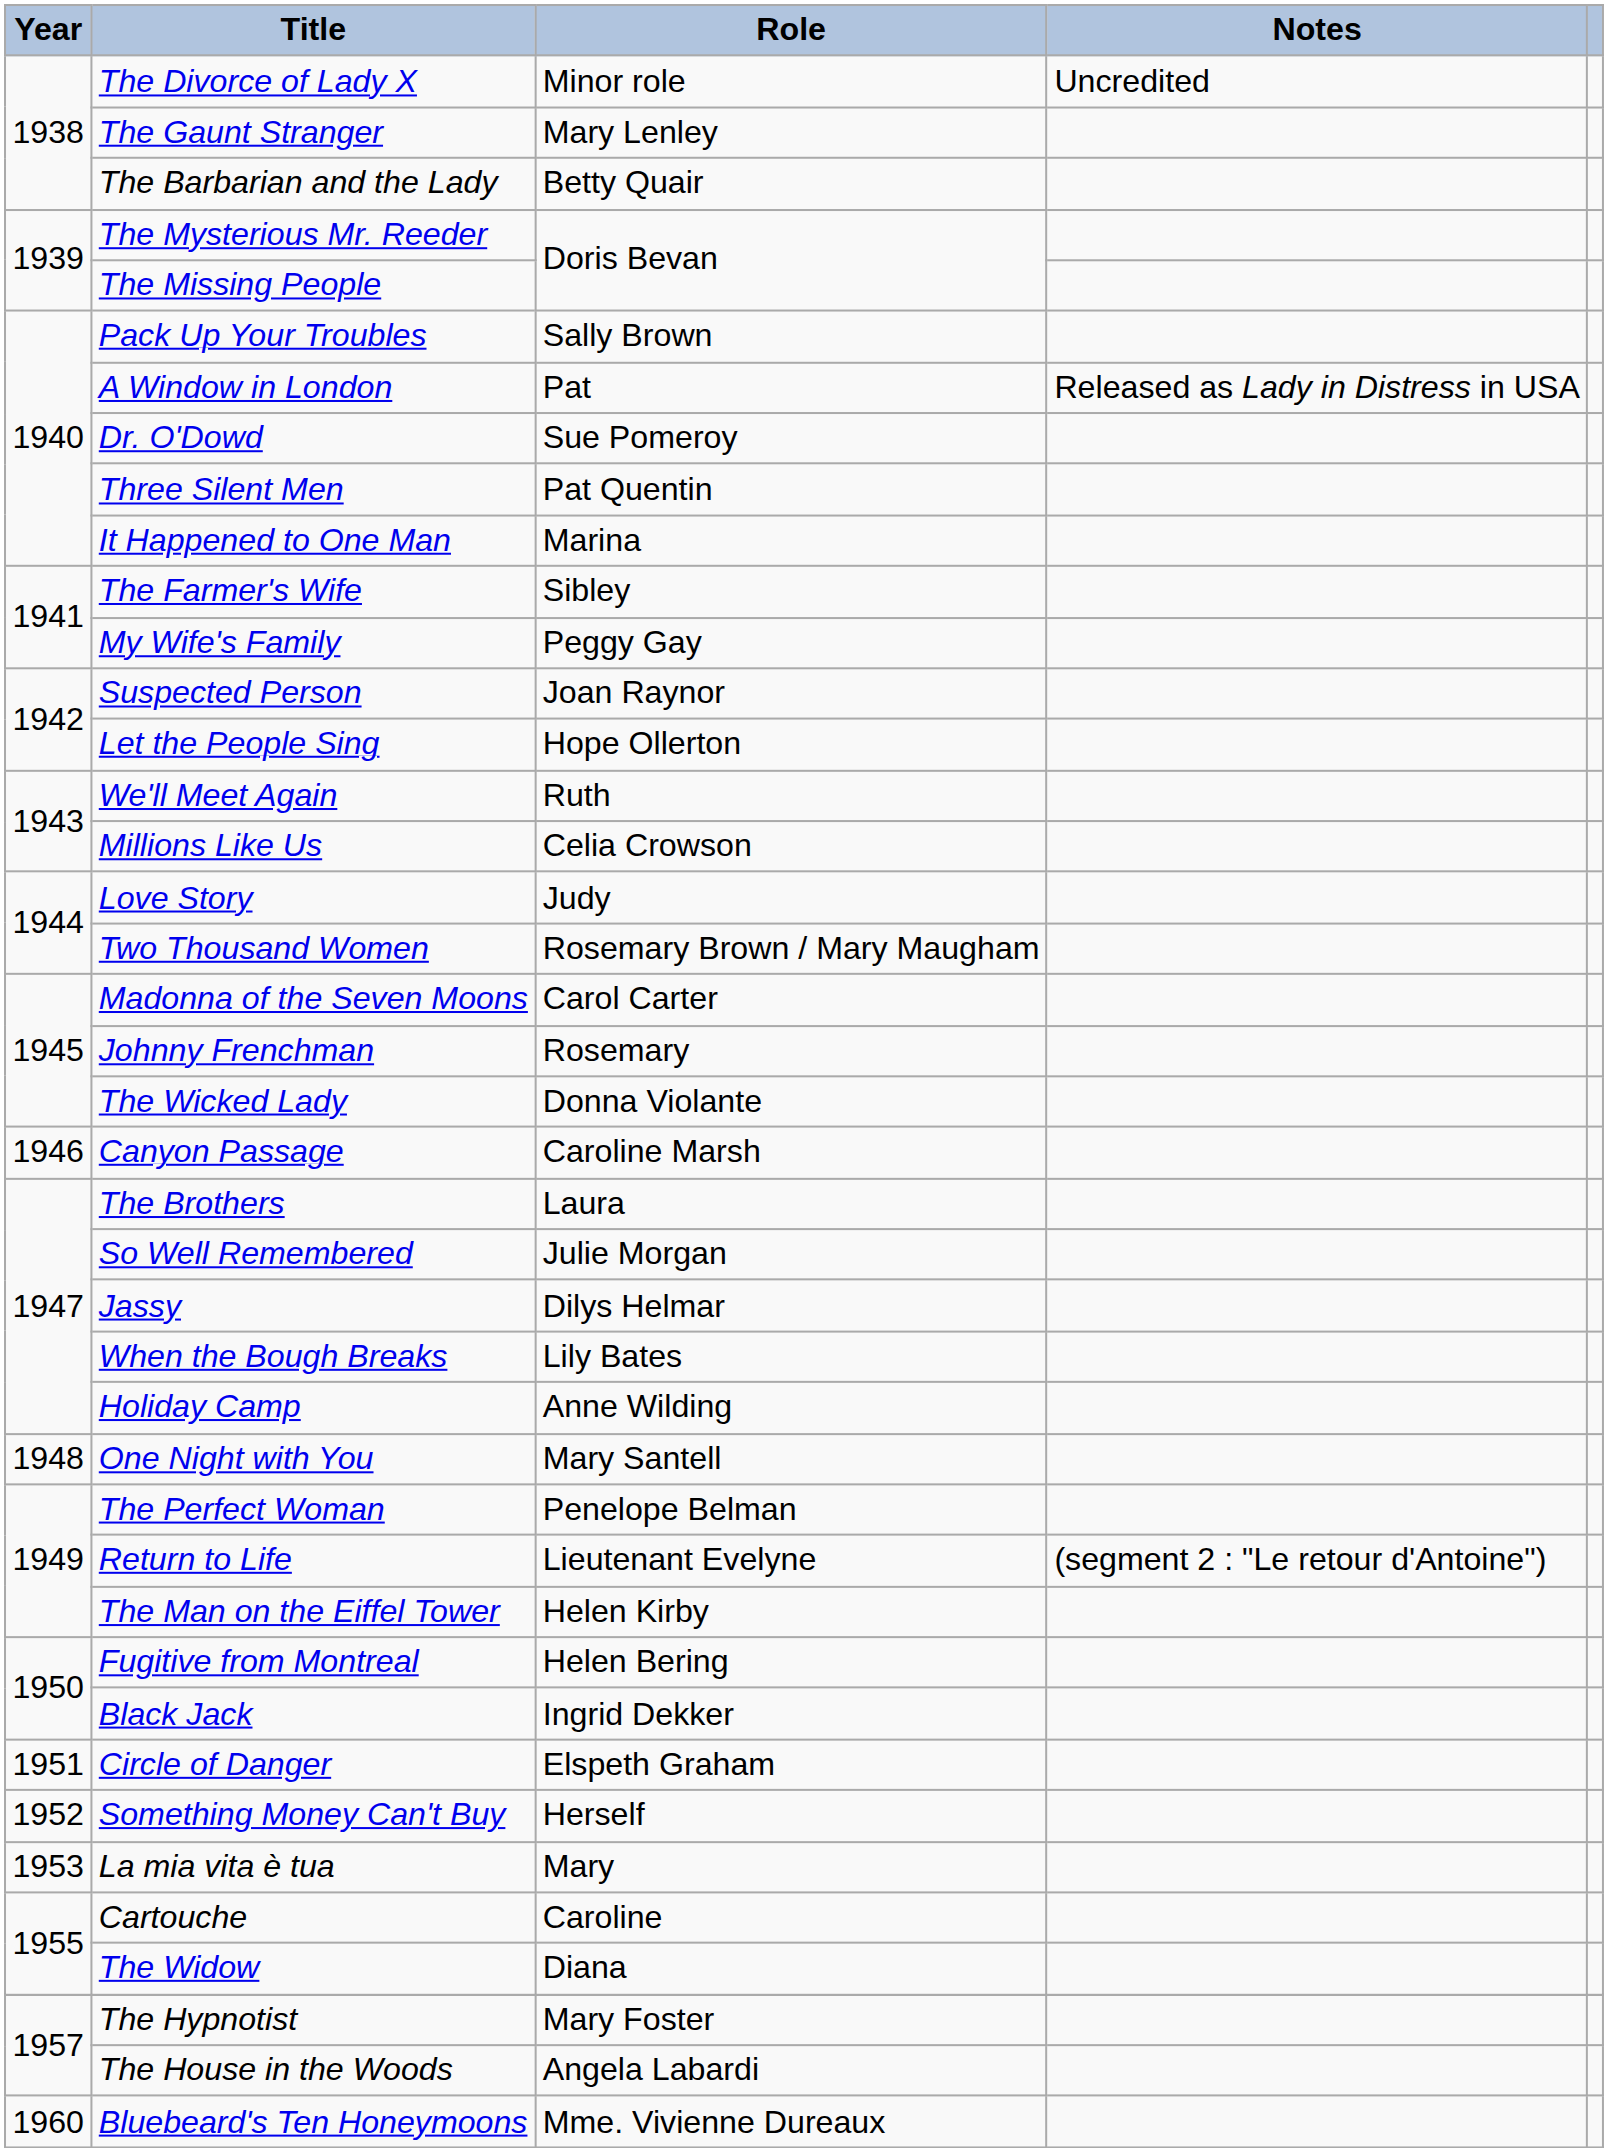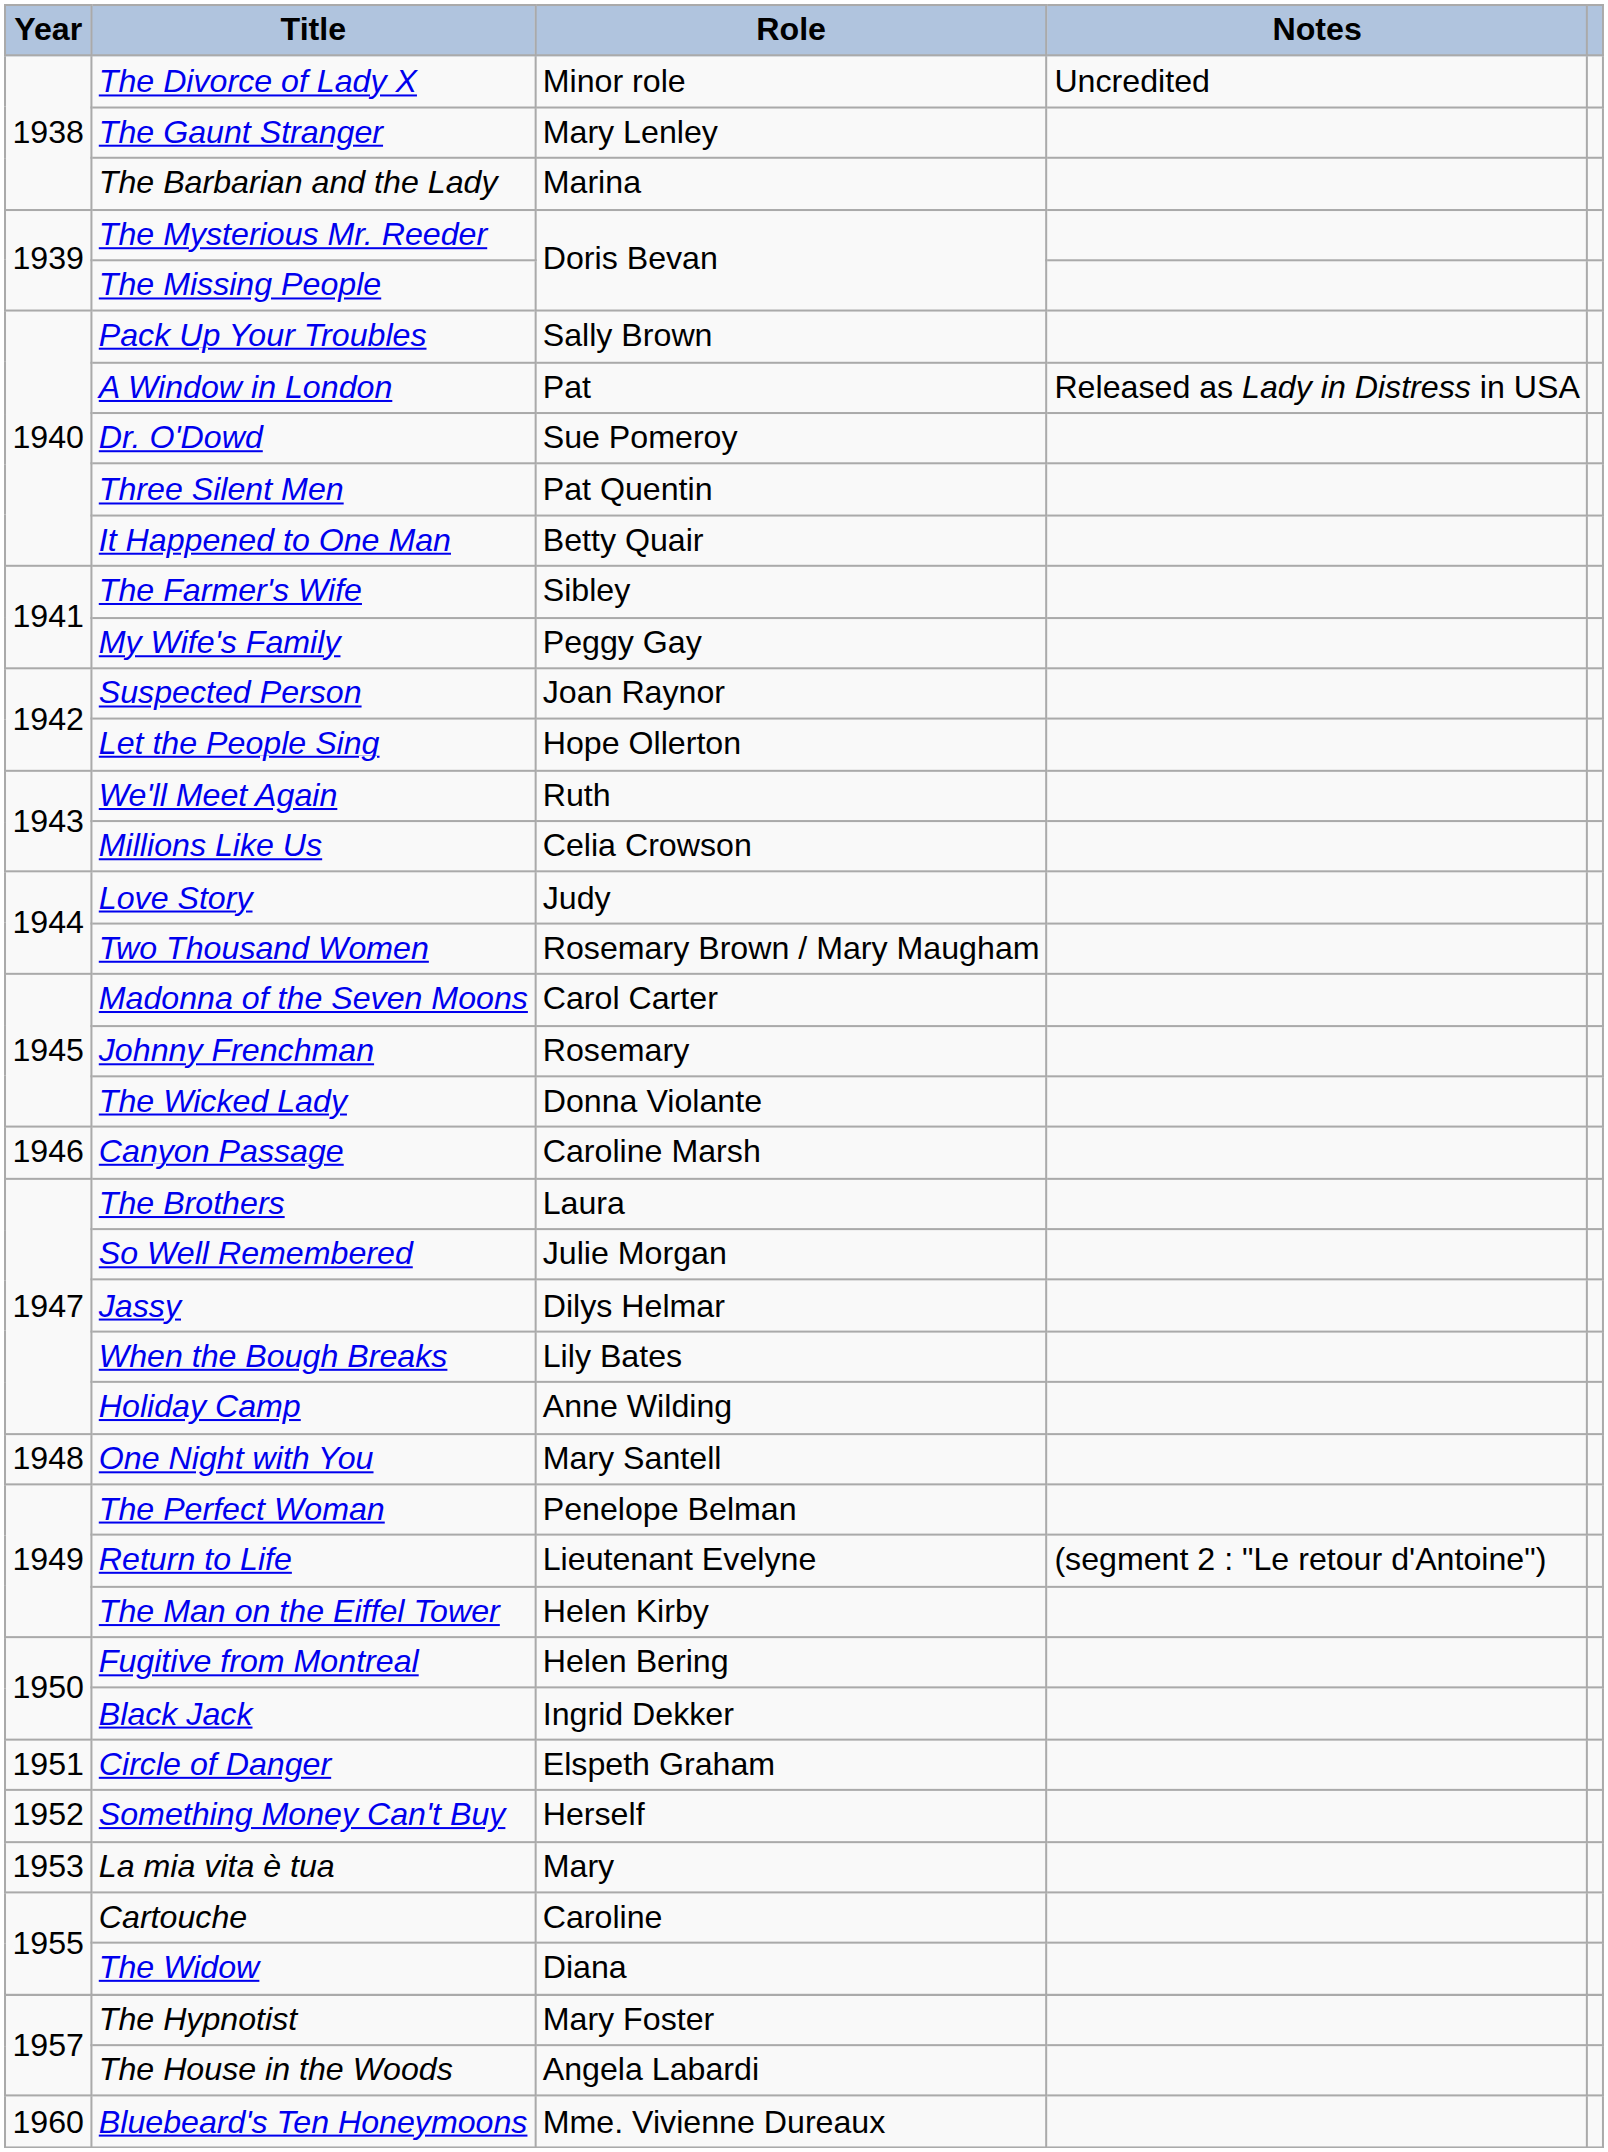 <table class="wikitable">
 <tr style="text-align:center;">
 <th style="background:#B0C4DE;">Year</th>
 <th style="background:#B0C4DE;">Title</th>
 <th style="background:#B0C4DE;">Role</th>
 <th style="background:#B0C4DE;">Notes</th>
 <th style="background:#B0C4DE;"></th>
 </tr>
 <tr>
 <td rowspan="3">1938</td>
 <td><em><a href='#'>The Divorce of Lady X</a></em></td>
 <td>Minor role</td>
 <td>Uncredited</td>
 <td></td>
 </tr>
 <tr>
 <td><em><a href='#'>The Gaunt Stranger</a></em></td>
 <td>Mary Lenley</td>
 <td></td>
 <td></td>
 </tr>
 <tr>
 <td><em>The Barbarian and the Lady</em></td>
-<td>Betty Quair</td>
+<td>Marina</td>
 <td></td>
 <td></td>
 </tr>
 <tr>
 <td rowspan="2">1939</td>
 <td><em><a href='#'>The Mysterious Mr. Reeder</a></em></td>
 <td rowspan="2">Doris Bevan</td>
 <td></td>
 <td></td>
 </tr>
 <tr>
 <td><em><a href='#'>The Missing People</a></em></td>
 <td></td>
 <td></td>
 </tr>
 <tr>
 <td rowspan="5">1940</td>
 <td><em><a href='#'>Pack Up Your Troubles</a></em></td>
 <td>Sally Brown</td>
 <td></td>
 <td></td>
 </tr>
 <tr>
 <td><em><a href='#'>A Window in London</a></em></td>
 <td>Pat</td>
 <td>Released as <em>Lady in Distress</em> in USA</td>
 <td></td>
 </tr>
 <tr>
 <td><em><a href='#'>Dr. O'Dowd</a></em></td>
 <td>Sue Pomeroy</td>
 <td></td>
 <td></td>
 </tr>
 <tr>
 <td><em><a href='#'>Three Silent Men</a></em></td>
 <td>Pat Quentin</td>
 <td></td>
 <td></td>
 </tr>
 <tr>
 <td><em><a href='#'>It Happened to One Man</a></em></td>
-<td>Marina</td>
+<td>Betty Quair</td>
 <td></td>
 <td></td>
 </tr>
 <tr>
 <td rowspan="2">1941</td>
 <td><em><a href='#'>The Farmer's Wife</a></em></td>
 <td>Sibley</td>
 <td></td>
 <td></td>
 </tr>
 <tr>
 <td><em><a href='#'>My Wife's Family</a></em></td>
 <td>Peggy Gay</td>
 <td></td>
 <td></td>
 </tr>
 <tr>
 <td rowspan="2">1942</td>
 <td><em><a href='#'>Suspected Person</a></em></td>
 <td>Joan Raynor</td>
 <td></td>
 <td></td>
 </tr>
 <tr>
 <td><em><a href='#'>Let the People Sing</a></em></td>
 <td>Hope Ollerton</td>
 <td></td>
 <td></td>
 </tr>
 <tr>
 <td rowspan="2">1943</td>
 <td><em><a href='#'>We'll Meet Again</a></em></td>
 <td>Ruth</td>
 <td></td>
 <td></td>
 </tr>
 <tr>
 <td><em><a href='#'>Millions Like Us</a></em></td>
 <td>Celia Crowson</td>
 <td></td>
 <td></td>
 </tr>
 <tr>
 <td rowspan="2">1944</td>
 <td><em><a href='#'>Love Story</a></em></td>
 <td>Judy</td>
 <td></td>
 <td></td>
 </tr>
 <tr>
 <td><em><a href='#'>Two Thousand Women</a></em></td>
 <td>Rosemary Brown / Mary Maugham</td>
 <td></td>
 <td></td>
 </tr>
 <tr>
 <td rowspan="3">1945</td>
 <td><em><a href='#'>Madonna of the Seven Moons</a></em></td>
 <td>Carol Carter</td>
 <td></td>
 <td></td>
 </tr>
 <tr>
 <td><em><a href='#'>Johnny Frenchman</a></em></td>
 <td>Rosemary</td>
 <td></td>
 <td></td>
 </tr>
 <tr>
 <td><em><a href='#'>The Wicked Lady</a></em></td>
 <td>Donna Violante</td>
 <td></td>
 <td></td>
 </tr>
 <tr>
 <td>1946</td>
 <td><em><a href='#'>Canyon Passage</a></em></td>
 <td>Caroline Marsh</td>
 <td></td>
 <td></td>
 </tr>
 <tr>
 <td rowspan="5">1947</td>
 <td><em><a href='#'>The Brothers</a></em></td>
 <td>Laura</td>
 <td></td>
 <td></td>
 </tr>
 <tr>
 <td><em><a href='#'>So Well Remembered</a></em></td>
 <td>Julie Morgan</td>
 <td></td>
 <td></td>
 </tr>
 <tr>
 <td><em><a href='#'>Jassy</a></em></td>
 <td>Dilys Helmar</td>
 <td></td>
 <td></td>
 </tr>
 <tr>
 <td><em><a href='#'>When the Bough Breaks</a></em></td>
 <td>Lily Bates</td>
 <td></td>
 <td></td>
 </tr>
 <tr>
 <td><em><a href='#'>Holiday Camp</a></em></td>
 <td>Anne Wilding</td>
 <td></td>
 <td></td>
 </tr>
 <tr>
 <td>1948</td>
 <td><em><a href='#'>One Night with You</a></em></td>
 <td>Mary Santell</td>
 <td></td>
 <td></td>
 </tr>
 <tr>
 <td rowspan="3">1949</td>
 <td><em><a href='#'>The Perfect Woman</a></em></td>
 <td>Penelope Belman</td>
 <td></td>
 <td></td>
 </tr>
 <tr>
 <td><em><a href='#'>Return to Life</a></em></td>
 <td>Lieutenant Evelyne</td>
 <td>(segment 2 : "Le retour d'Antoine")</td>
 <td></td>
 </tr>
 <tr>
 <td><em><a href='#'>The Man on the Eiffel Tower</a></em></td>
 <td>Helen Kirby</td>
 <td></td>
 <td></td>
 </tr>
 <tr>
 <td rowspan="2">1950</td>
 <td><em><a href='#'>Fugitive from Montreal</a></em></td>
 <td>Helen Bering</td>
 <td></td>
 <td></td>
 </tr>
 <tr>
 <td><em><a href='#'>Black Jack</a></em></td>
 <td>Ingrid Dekker</td>
 <td></td>
 <td></td>
 </tr>
 <tr>
 <td>1951</td>
 <td><em><a href='#'>Circle of Danger</a></em></td>
 <td>Elspeth Graham</td>
 <td></td>
 <td></td>
 </tr>
 <tr>
 <td>1952</td>
 <td><em><a href='#'>Something Money Can't Buy</a></em></td>
 <td>Herself</td>
 <td></td>
 <td></td>
 </tr>
 <tr>
 <td>1953</td>
 <td><em>La mia vita è tua</em></td>
 <td>Mary</td>
 <td></td>
 <td></td>
 </tr>
 <tr>
 <td rowspan="2">1955</td>
 <td><em>Cartouche</em></td>
 <td>Caroline</td>
 <td></td>
 <td></td>
 </tr>
 <tr>
 <td><em><a href='#'>The Widow</a></em></td>
 <td>Diana</td>
 <td></td>
 <td></td>
 </tr>
 <tr>
 </tr>
 <tr>
 <td rowspan="2">1957</td>
 <td><em>The Hypnotist</em></td>
 <td>Mary Foster</td>
 <td></td>
 <td></td>
 </tr>
 <tr>
 <td><em>The House in the Woods</em></td>
 <td>Angela Labardi</td>
 <td></td>
 <td></td>
 </tr>
 <tr>
 <td>1960</td>
 <td><em><a href='#'>Bluebeard's Ten Honeymoons</a></em></td>
 <td>Mme. Vivienne Dureaux</td>
 <td></td>
 <td></td>
 </tr>
 <tr>
 </tr>
 </table>
